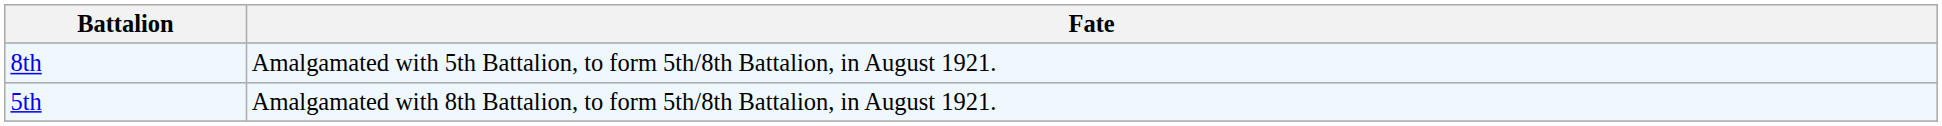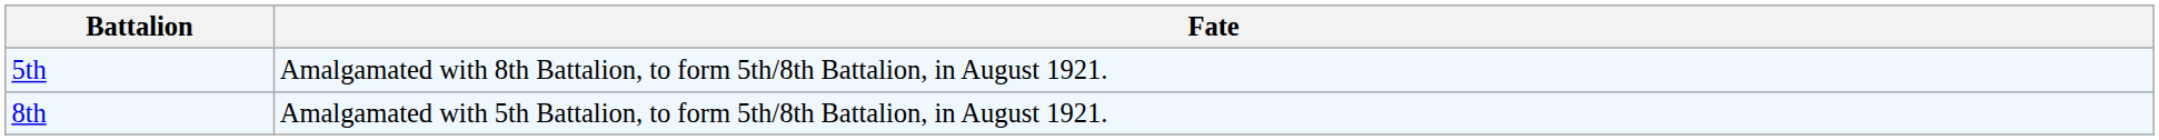 <table class="wikitable" style="width:100%;">
 <tr>
 <th>Battalion</th>
 <th>Fate</th>
 </tr>
 <tr style="background:#f0f8ff;">
+<td><a href='#'>5th</a></td>
+<td>Amalgamated with 8th Battalion, to form 5th/8th Battalion, in August 1921.</td>
+</tr>
+<tr style="background:#f0f8ff;">
 <td><a href='#'>8th</a></td>
 <td>Amalgamated with 5th Battalion, to form 5th/8th Battalion, in August 1921.</td>
 </tr>
-<tr style="background:#f0f8ff;">
-<td><a href='#'>5th</a></td>
-<td>Amalgamated with 8th Battalion, to form 5th/8th Battalion, in August 1921.</td>
-</tr>
 </table>
